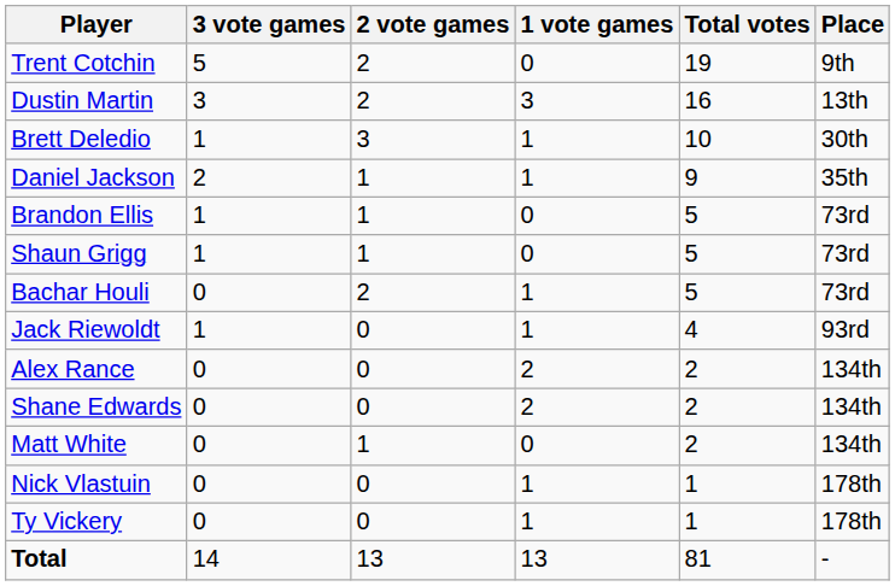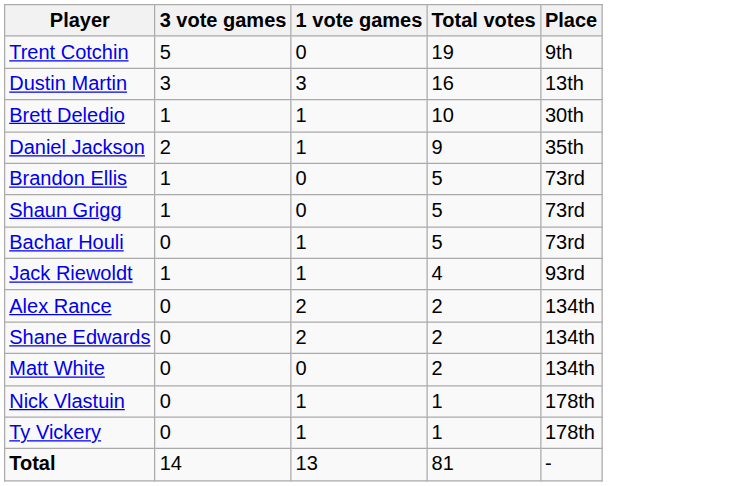 <table class="wikitable">
 <tr>
 <th>Player</th>
 <th>3 vote games</th>
-<th>2 vote games</th>
 <th>1 vote games</th>
 <th>Total votes</th>
 <th>Place</th>
 </tr>
 <tr>
 <td><a href='#'>Trent Cotchin</a></td>
 <td>5</td>
-<td>2</td>
 <td>0</td>
 <td>19</td>
 <td>9th</td>
 </tr>
 <tr>
 <td><a href='#'>Dustin Martin</a></td>
 <td>3</td>
-<td>2</td>
 <td>3</td>
 <td>16</td>
 <td>13th</td>
 </tr>
 <tr>
 <td><a href='#'>Brett Deledio</a></td>
 <td>1</td>
-<td>3</td>
 <td>1</td>
 <td>10</td>
 <td>30th</td>
 </tr>
 <tr>
 <td><a href='#'>Daniel Jackson</a></td>
 <td>2</td>
 <td>1</td>
-<td>1</td>
 <td>9</td>
 <td>35th</td>
 </tr>
 <tr>
 <td><a href='#'>Brandon Ellis</a></td>
-<td>1</td>
 <td>1</td>
 <td>0</td>
 <td>5</td>
 <td>73rd</td>
 </tr>
 <tr>
 <td><a href='#'>Shaun Grigg</a></td>
 <td>1</td>
-<td>1</td>
 <td>0</td>
 <td>5</td>
 <td>73rd</td>
 </tr>
 <tr>
 <td><a href='#'>Bachar Houli</a></td>
 <td>0</td>
-<td>2</td>
 <td>1</td>
 <td>5</td>
 <td>73rd</td>
 </tr>
 <tr>
 <td><a href='#'>Jack Riewoldt</a></td>
 <td>1</td>
-<td>0</td>
 <td>1</td>
 <td>4</td>
 <td>93rd</td>
 </tr>
 <tr>
 <td><a href='#'>Alex Rance</a></td>
-<td>0</td>
 <td>0</td>
 <td>2</td>
 <td>2</td>
 <td>134th</td>
 </tr>
 <tr>
 <td><a href='#'>Shane Edwards</a></td>
 <td>0</td>
-<td>0</td>
 <td>2</td>
 <td>2</td>
 <td>134th</td>
 </tr>
 <tr>
 <td><a href='#'>Matt White</a></td>
 <td>0</td>
-<td>1</td>
 <td>0</td>
 <td>2</td>
 <td>134th</td>
 </tr>
 <tr>
 <td><a href='#'>Nick Vlastuin</a></td>
 <td>0</td>
-<td>0</td>
 <td>1</td>
 <td>1</td>
 <td>178th</td>
 </tr>
 <tr>
 <td><a href='#'>Ty Vickery</a></td>
-<td>0</td>
 <td>0</td>
 <td>1</td>
 <td>1</td>
 <td>178th</td>
 </tr>
 <tr>
 <td><strong>Total</strong></td>
 <td>14</td>
 <td>13</td>
-<td>13</td>
 <td>81</td>
 <td>-</td>
 </tr>
 </table>
